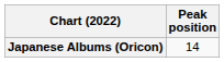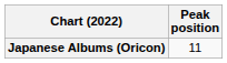 <table class="wikitable plainrowheaders" style="text-align:center">
 <tr>
 <th scope="col">Chart (2022)</th>
 <th scope="col">Peak<br>position</th>
 </tr>
 <tr>
 <th scope="row">Japanese Albums (Oricon)</th>
-<td>14</td>
+<td>11</td>
 </tr>
 </table>
